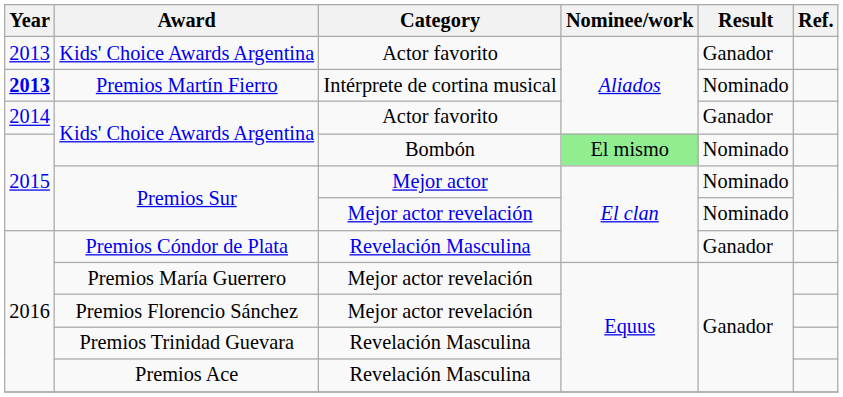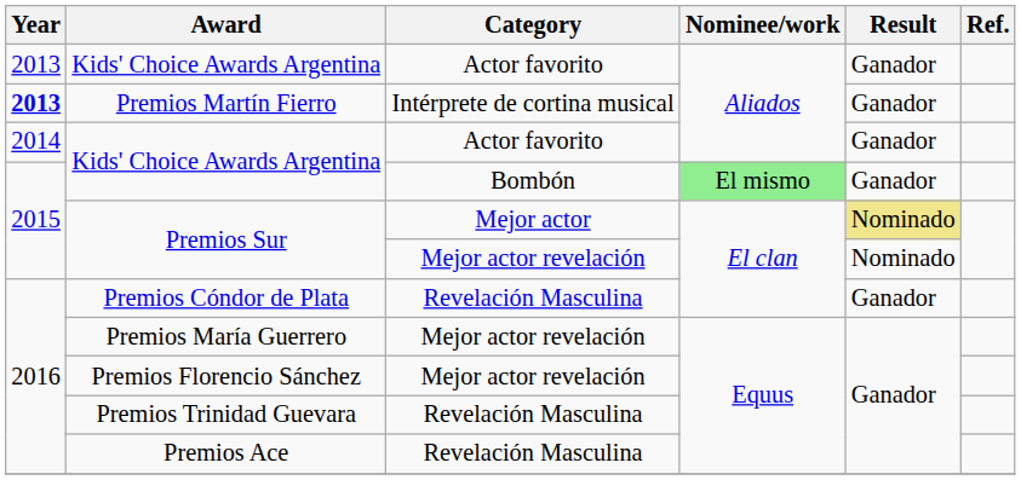 <table class="wikitable plainrowheaders sortable ">
 <tr>
 <th scope="col">Year</th>
 <th scope="col">Award</th>
 <th scope="col">Category</th>
 <th scope="col">Nominee/work</th>
 <th scope="col">Result</th>
 <th scope="col">Ref.</th>
 </tr>
 <tr>
 <td align="center"><a href='#'>2013</a></td>
 <td align="center"><a href='#'>Kids' Choice Awards Argentina</a></td>
 <td align="center">Actor favorito</td>
 <td align="center" rowspan=3><em><a href='#'>Aliados</a></em></td>
 <td>Ganador</td>
 <td align="center"></td>
 </tr>
 <tr>
 <td align="center"><strong><a href='#'>2013</a></strong></td>
 <td align="center"><a href='#'>Premios Martín Fierro</a></td>
 <td align="center">Intérprete de cortina musical</td>
-<td>Nominado</td>
+<td>Ganador</td>
 <td align="center"></td>
 </tr>
 <tr>
 <td align="center"><a href='#'>2014</a></td>
 <td align="center" rowspan=2><a href='#'>Kids' Choice Awards Argentina</a></td>
 <td align="center">Actor favorito</td>
 <td>Ganador</td>
 <td align="center"></td>
 </tr>
 <tr>
 <td align="center" rowspan=3><a href='#'>2015</a></td>
 <td align="center">Bombón</td>
 <td align="center" style="background: lightgreen;">El mismo</td>
-<td>Nominado</td>
+<td>Ganador</td>
 <td></td>
 </tr>
 <tr>
 <td align="center" rowspan=2><a href='#'>Premios Sur</a></td>
 <td align="center"><a href='#'>Mejor actor</a></td>
 <td align="center" rowspan=3><em><a href='#'>El clan</a></em></td>
-<td>Nominado</td>
+<td style="background: khaki;">Nominado</td>
 <td align="center" rowspan="2"></td>
 </tr>
 <tr>
 <td align="center"><a href='#'>Mejor actor revelación</a></td>
 <td>Nominado</td>
 </tr>
 <tr>
 <td rowspan="5" align="center">2016</td>
 <td align="center"><a href='#'>Premios Cóndor de Plata</a></td>
 <td align="center"><a href='#'>Revelación Masculina</a></td>
 <td>Ganador</td>
 <td align="center"></td>
 </tr>
 <tr>
 <td align="center">Premios María Guerrero</td>
 <td align="center">Mejor actor revelación</td>
 <td rowspan="4" align="center"><a href='#'>Equus</a></td>
 <td rowspan="4">Ganador</td>
 <td rowspan="1" align="center"></td>
 </tr>
 <tr>
 <td align="center">Premios Florencio Sánchez</td>
 <td align="center">Mejor actor revelación</td>
 <td align="center"></td>
 </tr>
 <tr>
 <td align="center">Premios Trinidad Guevara</td>
 <td align="center">Revelación Masculina</td>
 <td align="center"></td>
 </tr>
 <tr>
 <td align="center">Premios Ace</td>
 <td align="center">Revelación Masculina</td>
 <td align="center"></td>
 </tr>
 <tr>
 </tr>
 </table>
